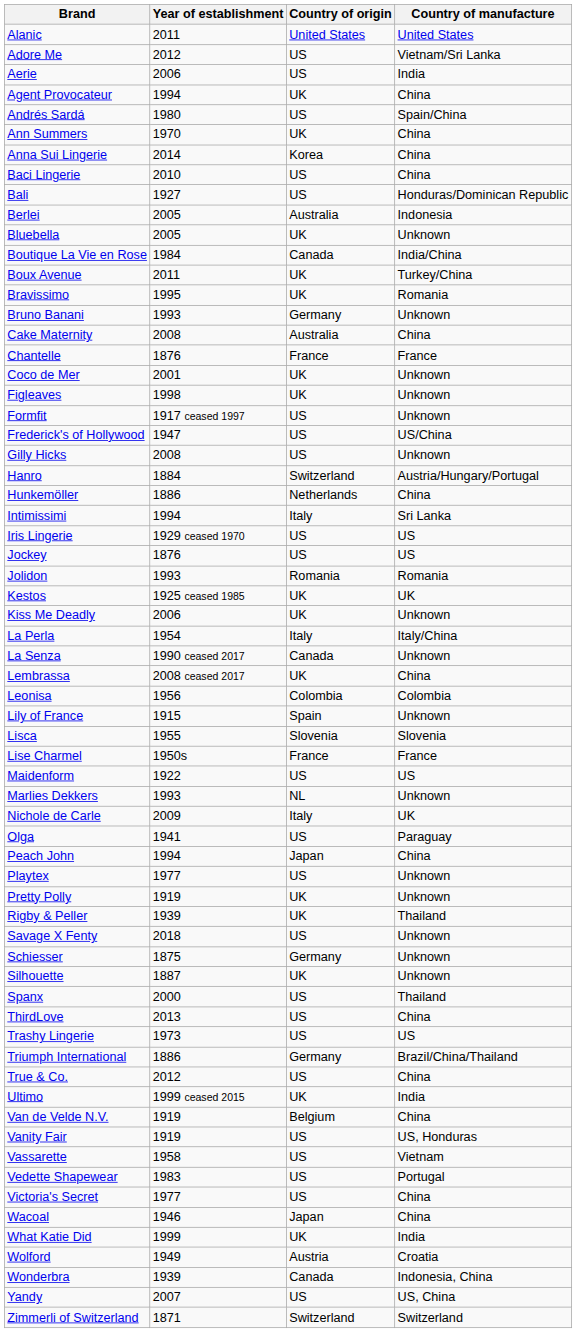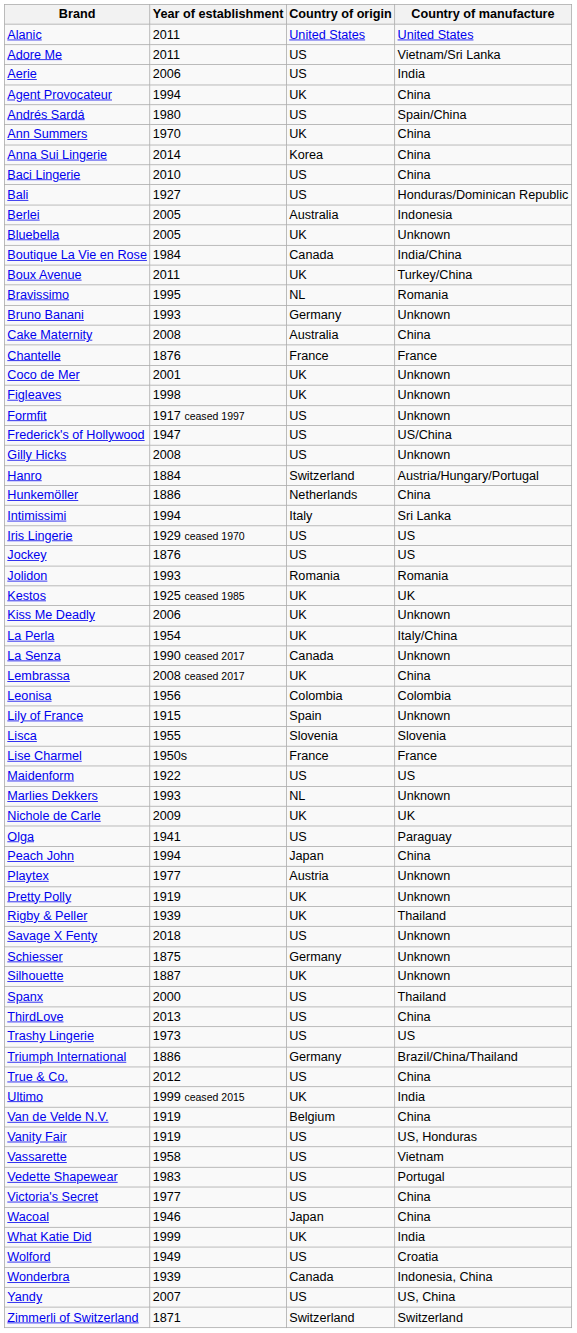 <table class="wikitable sortable">
 <tr>
 <th>Brand</th>
 <th>Year of establishment</th>
 <th>Country of origin</th>
 <th>Country of manufacture</th>
 </tr>
 <tr>
 <td><a href='#'>Alanic</a></td>
 <td>2011</td>
 <td><a href='#'>United States</a></td>
 <td><a href='#'>United States</a></td>
 </tr>
 <tr>
 <td><a href='#'>Adore Me</a></td>
-<td>2012</td>
+<td>2011</td>
 <td>US</td>
 <td>Vietnam/Sri Lanka</td>
 </tr>
 <tr>
 <td><a href='#'>Aerie</a></td>
 <td>2006</td>
 <td>US</td>
 <td>India</td>
 </tr>
 <tr>
 <td><a href='#'>Agent Provocateur</a></td>
 <td>1994</td>
 <td>UK</td>
 <td>China</td>
 </tr>
 <tr>
 <td><a href='#'>Andrés Sardá</a></td>
 <td>1980</td>
 <td>US</td>
 <td>Spain/China</td>
 </tr>
 <tr>
 <td><a href='#'>Ann Summers</a></td>
 <td>1970</td>
 <td>UK</td>
 <td>China</td>
 </tr>
 <tr>
 <td><a href='#'>Anna Sui Lingerie</a></td>
 <td>2014</td>
 <td>Korea</td>
 <td>China</td>
 </tr>
 <tr>
 <td><a href='#'>Baci Lingerie</a></td>
 <td>2010</td>
 <td>US</td>
 <td>China</td>
 </tr>
 <tr>
 <td><a href='#'>Bali</a></td>
 <td>1927</td>
 <td>US</td>
 <td>Honduras/Dominican Republic</td>
 </tr>
 <tr>
 <td><a href='#'>Berlei</a></td>
 <td>2005</td>
 <td>Australia</td>
 <td>Indonesia</td>
 </tr>
 <tr>
 <td><a href='#'>Bluebella</a></td>
 <td>2005</td>
 <td>UK</td>
 <td>Unknown</td>
 </tr>
 <tr>
 <td><a href='#'>Boutique La Vie en Rose</a></td>
 <td>1984</td>
 <td>Canada</td>
 <td>India/China</td>
 </tr>
 <tr>
 <td><a href='#'>Boux Avenue</a></td>
 <td>2011</td>
 <td>UK</td>
 <td>Turkey/China</td>
 </tr>
 <tr>
 <td><a href='#'>Bravissimo</a></td>
 <td>1995</td>
-<td>UK</td>
+<td>NL</td>
 <td>Romania</td>
 </tr>
 <tr>
 <td><a href='#'>Bruno Banani</a></td>
 <td>1993</td>
 <td>Germany</td>
 <td>Unknown</td>
 </tr>
 <tr>
 <td><a href='#'>Cake Maternity</a></td>
 <td>2008</td>
 <td>Australia</td>
 <td>China</td>
 </tr>
 <tr>
 <td><a href='#'>Chantelle</a></td>
 <td>1876</td>
 <td>France</td>
 <td>France</td>
 </tr>
 <tr>
 <td><a href='#'>Coco de Mer</a></td>
 <td>2001</td>
 <td>UK</td>
 <td>Unknown</td>
 </tr>
 <tr>
 <td><a href='#'>Figleaves</a></td>
 <td>1998</td>
 <td>UK</td>
 <td>Unknown</td>
 </tr>
 <tr>
 <td><a href='#'>Formfit</a></td>
 <td>1917 <small>ceased 1997</small></td>
 <td>US</td>
 <td>Unknown</td>
 </tr>
 <tr>
 <td><a href='#'>Frederick's of Hollywood</a></td>
 <td>1947</td>
 <td>US</td>
 <td>US/China</td>
 </tr>
 <tr>
 <td><a href='#'>Gilly Hicks</a></td>
 <td>2008</td>
 <td>US</td>
 <td>Unknown</td>
 </tr>
 <tr>
 <td><a href='#'>Hanro</a></td>
 <td>1884</td>
 <td>Switzerland</td>
 <td>Austria/Hungary/Portugal</td>
 </tr>
 <tr>
 <td><a href='#'>Hunkemöller</a></td>
 <td>1886</td>
 <td>Netherlands</td>
 <td>China</td>
 </tr>
 <tr>
 <td><a href='#'>Intimissimi</a></td>
 <td>1994</td>
 <td>Italy</td>
 <td>Sri Lanka</td>
 </tr>
 <tr>
 <td><a href='#'>Iris Lingerie</a></td>
 <td>1929 <small>ceased 1970</small></td>
 <td>US</td>
 <td>US</td>
 </tr>
 <tr>
 <td><a href='#'>Jockey</a></td>
 <td>1876</td>
 <td>US</td>
 <td>US</td>
 </tr>
 <tr>
 <td><a href='#'>Jolidon</a></td>
 <td>1993</td>
 <td>Romania</td>
 <td>Romania</td>
 </tr>
 <tr>
 <td><a href='#'>Kestos</a></td>
 <td>1925 <small>ceased 1985</small></td>
 <td>UK</td>
 <td>UK</td>
 </tr>
 <tr>
 <td><a href='#'>Kiss Me Deadly</a></td>
 <td>2006</td>
 <td>UK</td>
 <td>Unknown</td>
 </tr>
 <tr>
 <td><a href='#'>La Perla</a></td>
 <td>1954</td>
-<td>Italy</td>
+<td>UK</td>
 <td>Italy/China</td>
 </tr>
 <tr>
 <td><a href='#'>La Senza</a></td>
 <td>1990 <small>ceased 2017</small></td>
 <td>Canada</td>
 <td>Unknown</td>
 </tr>
 <tr>
 <td><a href='#'>Lembrassa</a></td>
 <td>2008 <small>ceased 2017</small></td>
 <td>UK</td>
 <td>China</td>
 </tr>
 <tr>
 <td><a href='#'>Leonisa</a></td>
 <td>1956</td>
 <td>Colombia</td>
 <td>Colombia</td>
 </tr>
 <tr>
 <td><a href='#'>Lily of France</a></td>
 <td>1915</td>
 <td>Spain</td>
 <td>Unknown</td>
 </tr>
 <tr>
 <td><a href='#'>Lisca</a></td>
 <td>1955</td>
 <td>Slovenia</td>
 <td>Slovenia</td>
 </tr>
 <tr>
 <td><a href='#'>Lise Charmel</a></td>
 <td>1950s</td>
 <td>France</td>
 <td>France</td>
 </tr>
 <tr>
 <td><a href='#'>Maidenform</a></td>
 <td>1922</td>
 <td>US</td>
 <td>US</td>
 </tr>
 <tr>
 <td><a href='#'>Marlies Dekkers</a></td>
 <td>1993</td>
 <td>NL</td>
 <td>Unknown</td>
 </tr>
 <tr>
 <td><a href='#'>Nichole de Carle</a></td>
 <td>2009</td>
-<td>Italy</td>
+<td>UK</td>
 <td>UK</td>
 </tr>
 <tr>
 <td><a href='#'>Olga</a></td>
 <td>1941</td>
 <td>US</td>
 <td>Paraguay</td>
 </tr>
 <tr>
 <td><a href='#'>Peach John</a></td>
 <td>1994</td>
 <td>Japan</td>
 <td>China</td>
 </tr>
 <tr>
 <td><a href='#'>Playtex</a></td>
 <td>1977</td>
-<td>US</td>
+<td>Austria</td>
 <td>Unknown</td>
 </tr>
 <tr>
 <td><a href='#'>Pretty Polly</a></td>
 <td>1919</td>
 <td>UK</td>
 <td>Unknown</td>
 </tr>
 <tr>
 <td><a href='#'>Rigby & Peller</a></td>
 <td>1939</td>
 <td>UK</td>
 <td>Thailand</td>
 </tr>
 <tr>
 <td><a href='#'>Savage X Fenty</a></td>
 <td>2018</td>
 <td>US</td>
 <td>Unknown</td>
 </tr>
 <tr>
 <td><a href='#'>Schiesser</a></td>
 <td>1875</td>
 <td>Germany</td>
 <td>Unknown</td>
 </tr>
 <tr>
 <td><a href='#'>Silhouette</a></td>
 <td>1887</td>
 <td>UK</td>
 <td>Unknown</td>
 </tr>
 <tr>
 <td><a href='#'>Spanx</a></td>
 <td>2000</td>
 <td>US</td>
 <td>Thailand</td>
 </tr>
 <tr>
 <td><a href='#'>ThirdLove</a></td>
 <td>2013</td>
 <td>US</td>
 <td>China</td>
 </tr>
 <tr>
 <td><a href='#'>Trashy Lingerie</a></td>
 <td>1973</td>
 <td>US</td>
 <td>US</td>
 </tr>
 <tr>
 <td><a href='#'>Triumph International</a></td>
 <td>1886</td>
 <td>Germany</td>
 <td>Brazil/China/Thailand</td>
 </tr>
 <tr>
 <td><a href='#'>True & Co.</a></td>
 <td>2012</td>
 <td>US</td>
 <td>China</td>
 </tr>
 <tr>
 <td><a href='#'>Ultimo</a></td>
 <td>1999 <small>ceased 2015</small></td>
 <td>UK</td>
 <td>India</td>
 </tr>
 <tr>
 <td><a href='#'>Van de Velde N.V.</a></td>
 <td>1919</td>
 <td>Belgium</td>
 <td>China</td>
 </tr>
 <tr>
 <td><a href='#'>Vanity Fair</a></td>
 <td>1919</td>
 <td>US</td>
 <td>US, Honduras</td>
 </tr>
 <tr>
 <td><a href='#'>Vassarette</a></td>
 <td>1958</td>
 <td>US</td>
 <td>Vietnam</td>
 </tr>
 <tr>
 <td><a href='#'>Vedette Shapewear</a></td>
 <td>1983</td>
 <td>US</td>
 <td>Portugal</td>
 </tr>
 <tr>
 <td><a href='#'>Victoria's Secret</a></td>
 <td>1977</td>
 <td>US</td>
 <td>China</td>
 </tr>
 <tr>
 <td><a href='#'>Wacoal</a></td>
 <td>1946</td>
 <td>Japan</td>
 <td>China</td>
 </tr>
 <tr>
 <td><a href='#'>What Katie Did</a></td>
 <td>1999</td>
 <td>UK</td>
 <td>India</td>
 </tr>
 <tr>
 <td><a href='#'>Wolford</a></td>
 <td>1949</td>
-<td>Austria</td>
+<td>US</td>
 <td>Croatia</td>
 </tr>
 <tr>
 <td><a href='#'>Wonderbra</a></td>
 <td>1939</td>
 <td>Canada</td>
 <td>Indonesia, China</td>
 </tr>
 <tr>
 <td><a href='#'>Yandy</a></td>
 <td>2007</td>
 <td>US</td>
 <td>US, China</td>
 </tr>
 <tr>
 <td><a href='#'>Zimmerli of Switzerland</a></td>
 <td>1871</td>
 <td>Switzerland</td>
 <td>Switzerland</td>
 </tr>
 </table>
